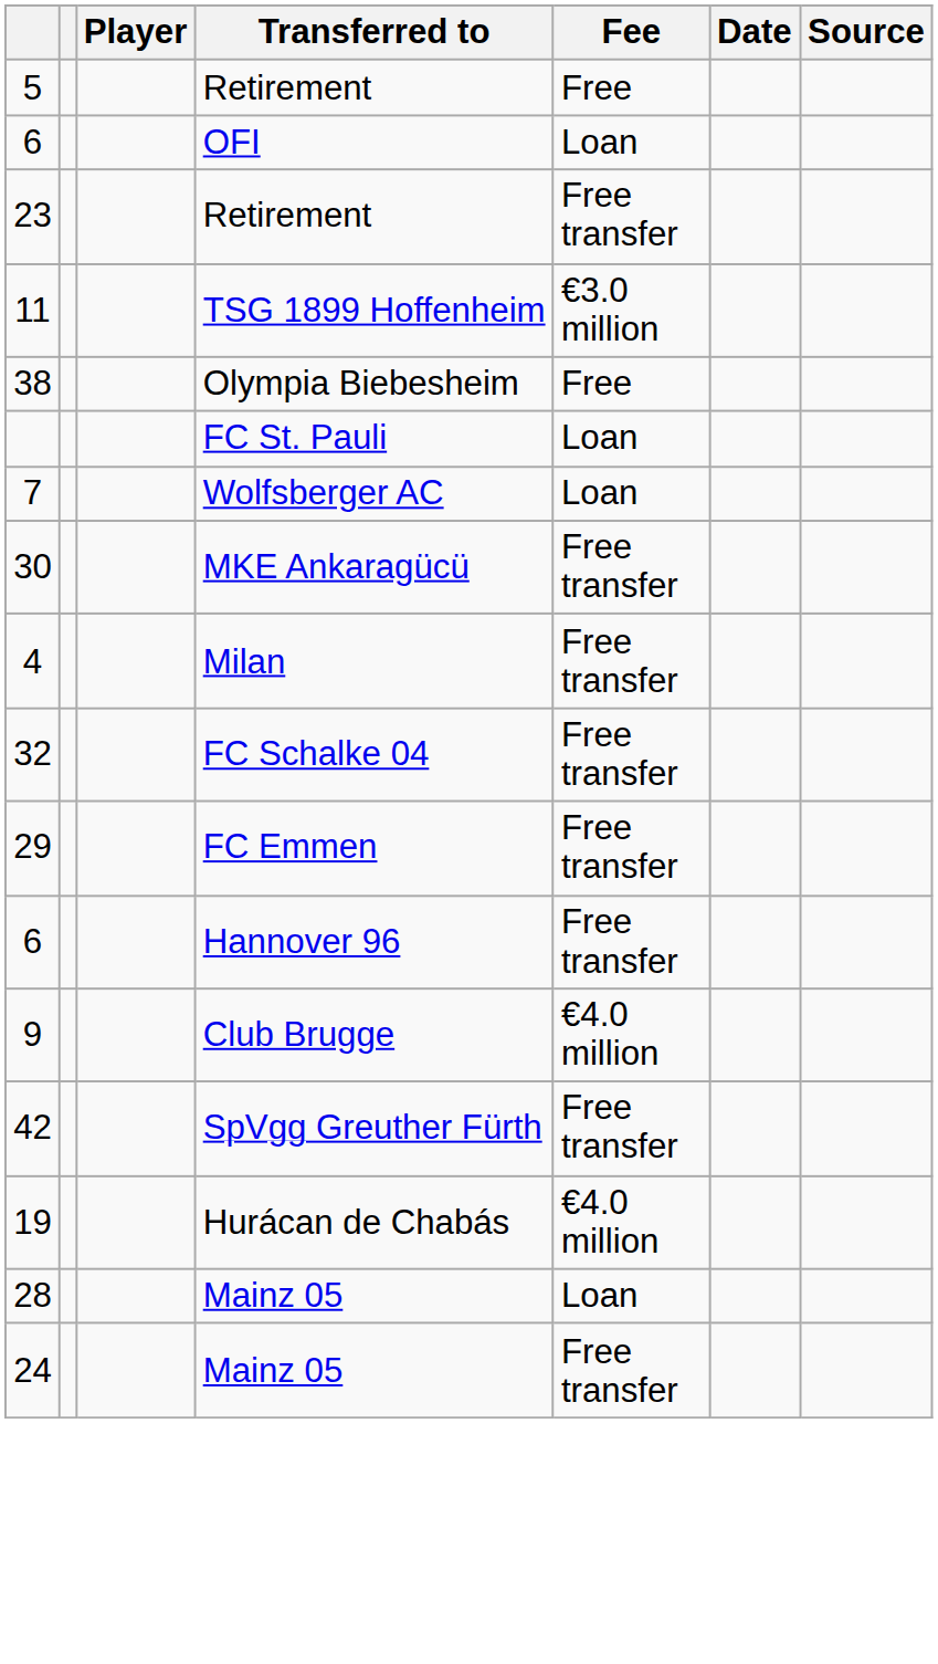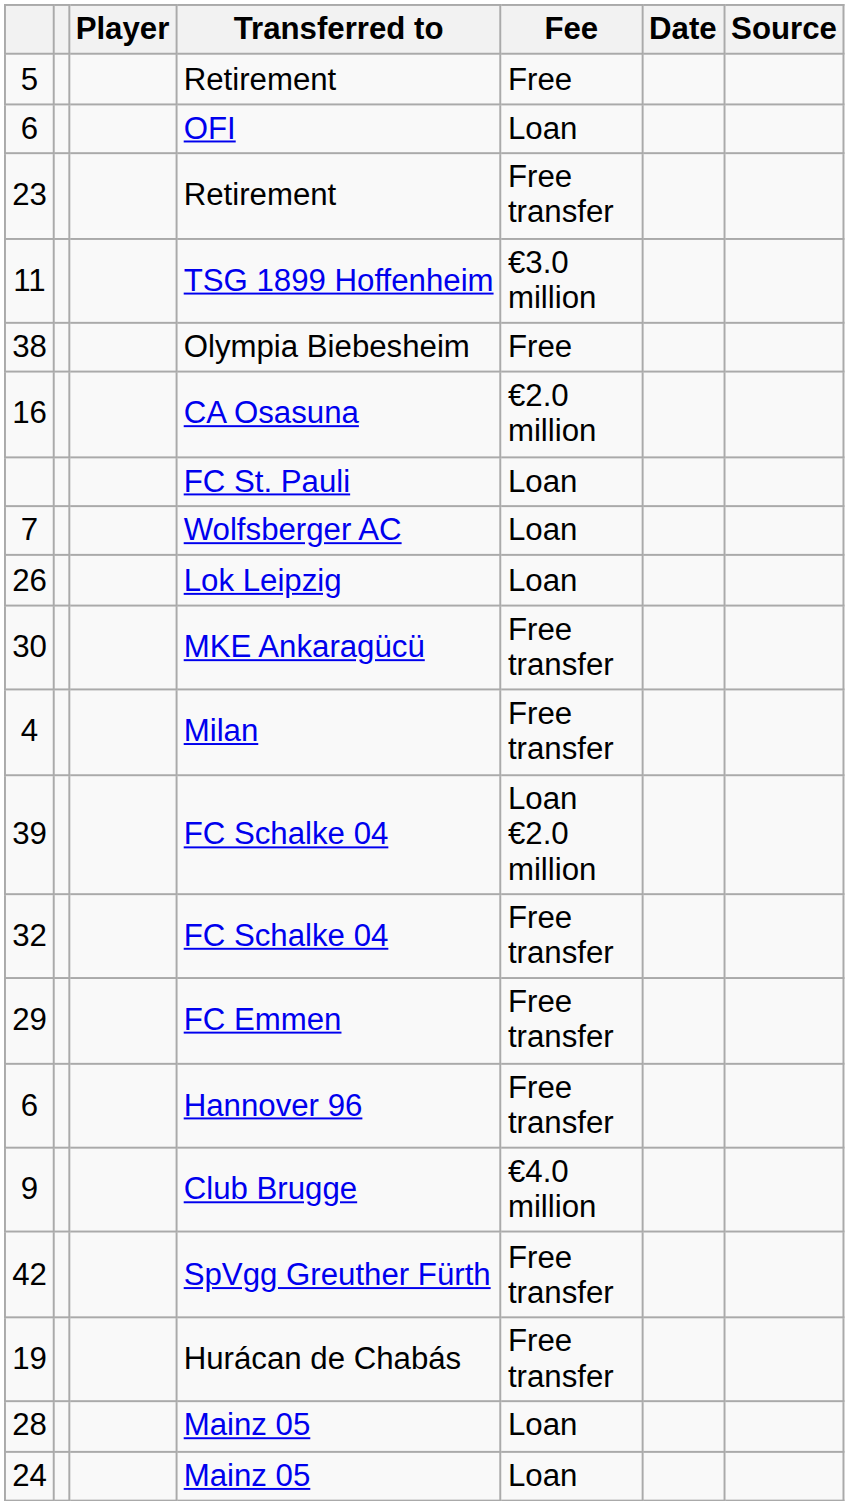 <table class="wikitable plainrowheaders sortable">
 <tr>
 <th></th>
 <th></th>
 <th scope=col>Player</th>
 <th>Transferred to</th>
 <th !scope=col; style="width: 65px;">Fee</th>
 <th scope=col>Date</th>
 <th scope=col>Source</th>
 </tr>
 <tr>
 <td align=center>5</td>
 <td align=center></td>
 <td></td>
 <td>Retirement</td>
 <td>Free</td>
 <td></td>
 <td></td>
 </tr>
 <tr>
 <td align=center>6</td>
 <td align=center></td>
 <td></td>
 <td> <a href='#'>OFI</a></td>
 <td>Loan</td>
 <td></td>
 <td></td>
 </tr>
 <tr>
 <td align=center>23</td>
 <td align=center></td>
 <td></td>
 <td>Retirement</td>
 <td>Free transfer</td>
 <td></td>
 <td></td>
 </tr>
 <tr>
 <td align=center>11</td>
 <td align=center></td>
 <td></td>
 <td> <a href='#'>TSG 1899 Hoffenheim</a></td>
 <td>€3.0 million</td>
 <td></td>
 <td></td>
 </tr>
 <tr>
 <td align=center>38</td>
 <td align=center></td>
 <td></td>
 <td> Olympia Biebesheim</td>
 <td>Free</td>
 <td></td>
 <td></td>
 </tr>
 <tr>
+<td align=center>16</td>
+<td align=center></td>
+<td></td>
+<td> <a href='#'>CA Osasuna</a></td>
+<td>€2.0 million</td>
+<td></td>
+<td></td>
+</tr>
+<tr>
 <td align=center></td>
 <td align=center></td>
 <td></td>
 <td> <a href='#'>FC St. Pauli</a></td>
 <td>Loan</td>
 <td></td>
 <td></td>
 </tr>
 <tr>
 <td align=center>7</td>
 <td align=center></td>
 <td></td>
 <td> <a href='#'>Wolfsberger AC</a></td>
+<td>Loan</td>
+<td></td>
+<td></td>
+</tr>
+<tr>
+<td align=center>26</td>
+<td align=center></td>
+<td></td>
+<td> <a href='#'>Lok Leipzig</a></td>
 <td>Loan</td>
 <td></td>
 <td></td>
 </tr>
 <tr>
 <td align=center>30</td>
 <td align=center></td>
 <td></td>
 <td> <a href='#'>MKE Ankaragücü</a></td>
 <td>Free transfer</td>
 <td></td>
 <td></td>
 </tr>
 <tr>
 <td align=center>4</td>
 <td align=center></td>
 <td></td>
 <td> <a href='#'>Milan</a></td>
 <td>Free transfer</td>
+<td></td>
+<td></td>
+</tr>
+<tr>
+<td align=center>39</td>
+<td align=center></td>
+<td></td>
+<td> <a href='#'>FC Schalke 04</a></td>
+<td>Loan<br>€2.0 million</td>
 <td></td>
 <td></td>
 </tr>
 <tr>
 <td align=center>32</td>
 <td align=center></td>
 <td></td>
 <td> <a href='#'>FC Schalke 04</a></td>
 <td>Free transfer</td>
 <td></td>
 <td></td>
 </tr>
 <tr>
 <td align=center>29</td>
 <td align=center></td>
 <td></td>
 <td> <a href='#'>FC Emmen</a></td>
 <td>Free transfer</td>
 <td></td>
 <td></td>
 </tr>
 <tr>
 <td align=center>6</td>
 <td align=center></td>
 <td></td>
 <td> <a href='#'>Hannover 96</a></td>
 <td>Free transfer</td>
 <td></td>
 <td></td>
 </tr>
 <tr>
 <td align=center>9</td>
 <td align=center></td>
 <td></td>
 <td> <a href='#'>Club Brugge</a></td>
 <td>€4.0 million</td>
 <td></td>
 <td></td>
 </tr>
 <tr>
 <td align=center>42</td>
 <td align=center></td>
 <td></td>
 <td> <a href='#'>SpVgg Greuther Fürth</a></td>
 <td>Free transfer</td>
 <td></td>
 <td></td>
 </tr>
 <tr>
 <td align=center>19</td>
 <td align=center></td>
 <td></td>
 <td> Hurácan de Chabás</td>
-<td>€4.0 million</td>
+<td>Free transfer</td>
 <td></td>
 <td></td>
 </tr>
 <tr>
 <td align=center>28</td>
 <td align=center></td>
 <td></td>
 <td> <a href='#'>Mainz 05</a></td>
 <td>Loan</td>
 <td></td>
 <td></td>
 </tr>
 <tr>
 <td align=center>24</td>
 <td align=center></td>
 <td></td>
 <td> <a href='#'>Mainz 05</a></td>
-<td>Free transfer</td>
+<td>Loan</td>
 <td></td>
 <td></td>
 </tr>
 </table>
